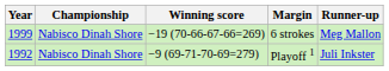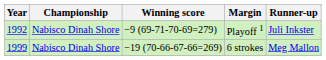 <table class="wikitable">
 <tr>
 <th>Year</th>
 <th>Championship</th>
 <th>Winning score</th>
 <th>Margin</th>
 <th>Runner-up</th>
 </tr>
 <tr style="background:#D0F0C0;">
+<td><a href='#'>1992</a></td>
+<td><a href='#'>Nabisco Dinah Shore</a></td>
+<td>−9 (69-71-70-69=279)</td>
+<td>Playoff <sup>1</sup></td>
+<td> <a href='#'>Juli Inkster</a></td>
+</tr>
+<tr style="background:#D0F0C0;">
 <td><a href='#'>1999</a></td>
 <td><a href='#'>Nabisco Dinah Shore</a></td>
 <td>−19 (70-66-67-66=269)</td>
 <td>6 strokes</td>
 <td> <a href='#'>Meg Mallon</a></td>
 </tr>
-<tr style="background:#D0F0C0;">
-<td><a href='#'>1992</a></td>
-<td><a href='#'>Nabisco Dinah Shore</a></td>
-<td>−9 (69-71-70-69=279)</td>
-<td>Playoff <sup>1</sup></td>
-<td> <a href='#'>Juli Inkster</a></td>
-</tr>
 </table>
